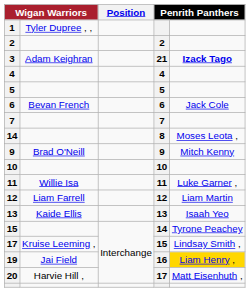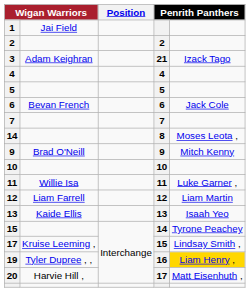 <table class="wikitable" style="font-size:90%; text-align:center;" ">
 <tr>
 <th colspan="2"  style="width:120px; background: #aa1f2e; color:white; border: white2px;">Wigan Warriors</th>
 <th><a href='#'>Position</a></th>
 <th colspan="2"  style="width:120px; background: black; color: white; border: grey2px;"><strong>Penrith Panthers</strong></th>
 </tr>
 <tr>
 <th>1</th>
-<td><a href='#'>Tyler Dupree</a> , , </td>
+<td><a href='#'>Jai Field</a></td>
 <td></td>
 <th></th>
 <td></td>
 </tr>
 <tr>
 <th>2</th>
 <td></td>
 <td></td>
 <th>2</th>
 <td> </td>
 </tr>
 <tr>
 <th>3</th>
 <td><a href='#'>Adam Keighran</a></td>
 <td></td>
 <th>21</th>
-<td><strong><a href='#'>Izack Tago</a></strong></td>
+<td><a href='#'>Izack Tago</a></td>
 </tr>
 <tr>
 <th>4</th>
 <td></td>
 <td></td>
 <th>4</th>
 <td></td>
 </tr>
 <tr>
 <th>5</th>
 <td></td>
 <td></td>
 <th>5</th>
 <td></td>
 </tr>
 <tr>
 <th>6</th>
 <td><a href='#'>Bevan French</a></td>
 <td></td>
 <th>6</th>
 <td><a href='#'>Jack Cole</a></td>
 </tr>
 <tr>
 <th>7</th>
 <td></td>
 <td></td>
 <th>7</th>
 <td></td>
 </tr>
 <tr>
 <th>14</th>
 <td></td>
 <td></td>
 <th>8</th>
 <td><a href='#'>Moses Leota</a> , </td>
 </tr>
 <tr>
 <th>9</th>
 <td><a href='#'>Brad O'Neill</a> </td>
 <td></td>
 <th>9</th>
 <td><a href='#'>Mitch Kenny</a></td>
 </tr>
 <tr>
 <th>10</th>
 <td></td>
 <td></td>
 <th>10</th>
 <td></td>
 </tr>
 <tr>
 <th>11</th>
 <td><a href='#'>Willie Isa</a></td>
 <td></td>
 <th>11</th>
 <td><a href='#'>Luke Garner</a> , </td>
 </tr>
 <tr>
 <th>12</th>
 <td><a href='#'>Liam Farrell</a></td>
 <td></td>
 <th>12</th>
 <td><a href='#'>Liam Martin</a></td>
 </tr>
 <tr>
 <th>13</th>
 <td><a href='#'>Kaide Ellis</a></td>
 <td></td>
 <th>13</th>
 <td><a href='#'>Isaah Yeo</a></td>
 </tr>
 <tr>
 <th>15</th>
 <td></td>
 <td rowspan="4">Interchange</td>
 <th>14</th>
 <td><a href='#'>Tyrone Peachey</a> </td>
 </tr>
 <tr>
 <th>17</th>
 <td><a href='#'>Kruise Leeming</a> , </td>
 <th>15</th>
 <td><a href='#'>Lindsay Smith</a> , </td>
 </tr>
 <tr>
 <th>19</th>
-<td><a href='#'>Jai Field</a></td>
+<td><a href='#'>Tyler Dupree</a> , , </td>
 <th>16</th>
 <td style="background: gold;"><a href='#'>Liam Henry</a> , </td>
 </tr>
 <tr>
 <th>20</th>
 <td>Harvie Hill , </td>
 <th>17</th>
 <td><a href='#'>Matt Eisenhuth</a> , </td>
 </tr>
 <tr>
 <th></th>
 <td></td>
 <td></td>
 <th></th>
 <td></td>
 </tr>
 </table>
